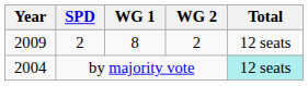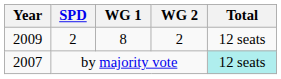 <table class="wikitable" width="300">
 <tr>
 <th>Year</th>
 <th><a href='#'>SPD</a></th>
 <th>WG 1</th>
 <th>WG 2</th>
 <th>Total</th>
 </tr>
 <tr align="center">
 <td>2009</td>
 <td>2</td>
 <td>8</td>
 <td>2</td>
 <td>12 seats</td>
 </tr>
 <tr align="center">
-<td>2004</td>
+<td>2007</td>
 <td colspan="3">by <a href='#'>majority vote</a></td>
 <td style="background: paleturquoise;">12 seats</td>
 </tr>
 </table>
